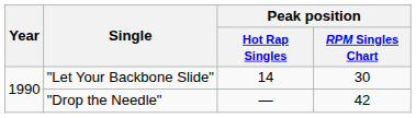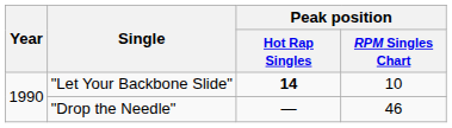 <table class="wikitable">
 <tr>
 <th rowspan="2" align="center"><strong>Year</strong></th>
 <th rowspan="2" align="center"><strong>Single</strong></th>
 <th colspan="4" align="center"><strong>Peak position</strong></th>
 </tr>
 <tr>
 <th width="100"><small><a href='#'>Hot Rap Singles</a></small></th>
 <th width="100"><small><a href='#'><em>RPM</em> Singles Chart</a></small></th>
 </tr>
 <tr>
 <td rowspan="2">1990</td>
 <td>"Let Your Backbone Slide"</td>
-<td align="center" valign="top">14</td>
-<td align="center" valign="top">30</td>
+<td align="center" valign="top"><strong>14</strong></td>
+<td align="center" valign="top">10</td>
 </tr>
 <tr>
 <td>"Drop the Needle"</td>
 <td align="center" valign="top">—</td>
-<td align="center" valign="top">42</td>
+<td align="center" valign="top">46</td>
 </tr>
 </table>
